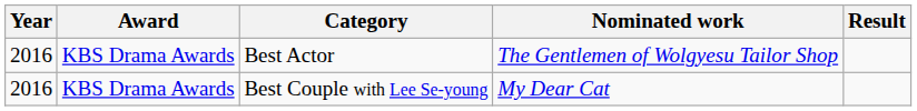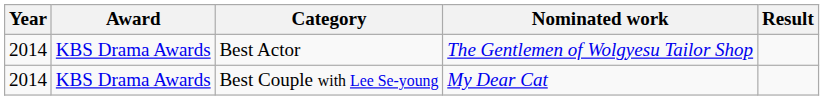 <table class="wikitable">
 <tr>
 <th>Year</th>
 <th>Award</th>
 <th>Category</th>
 <th>Nominated work</th>
 <th>Result</th>
 </tr>
 <tr>
-<td>2016</td>
+<td>2014</td>
 <td><a href='#'>KBS Drama Awards</a></td>
 <td>Best Actor</td>
 <td><em><a href='#'>The Gentlemen of Wolgyesu Tailor Shop</a></em></td>
 <td></td>
 </tr>
 <tr>
-<td>2016</td>
+<td>2014</td>
 <td><a href='#'>KBS Drama Awards</a></td>
 <td>Best Couple  <small>with <a href='#'>Lee Se-young</a></small></td>
 <td><em><a href='#'>My Dear Cat</a></em></td>
 <td></td>
 </tr>
 </table>
